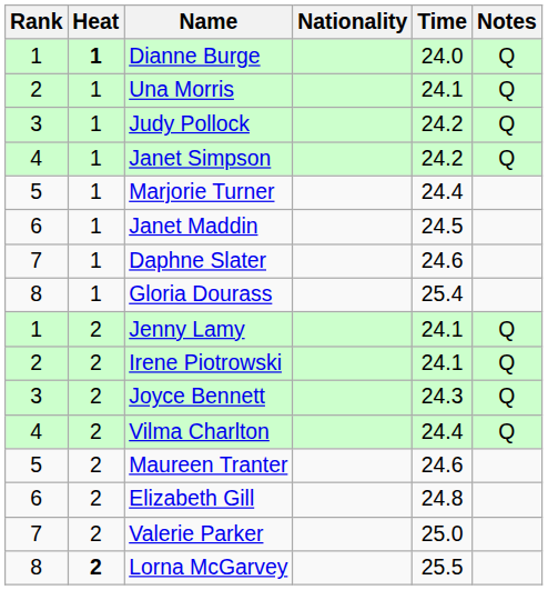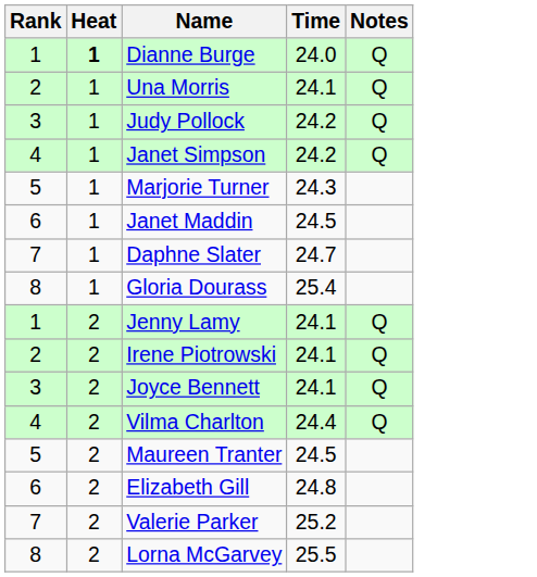 <table class="wikitable sortable" style="text-align:center;">
 <tr>
 <th scope="col">Rank</th>
 <th scope="col">Heat</th>
 <th scope="col">Name</th>
-<th scope="col">Nationality</th>
 <th scope="col">Time</th>
 <th scope="col">Notes</th>
 </tr>
 <tr style="background-color: #ccffcc;">
 <td>1</td>
 <td><strong>1</strong></td>
 <td style="text-align: left;"><a href='#'>Dianne Burge</a></td>
-<td style="text-align: left;"></td>
 <td>24.0</td>
 <td>Q</td>
 </tr>
 <tr style="background-color: #ccffcc;">
 <td>2</td>
 <td>1</td>
 <td style="text-align: left;"><a href='#'>Una Morris</a></td>
-<td style="text-align: left;"></td>
 <td>24.1</td>
 <td>Q</td>
 </tr>
 <tr style="background-color: #ccffcc;">
 <td>3</td>
 <td>1</td>
 <td style="text-align: left;"><a href='#'>Judy Pollock</a></td>
-<td style="text-align: left;"></td>
 <td>24.2</td>
 <td>Q</td>
 </tr>
 <tr style="background-color: #ccffcc;">
 <td>4</td>
 <td>1</td>
 <td style="text-align: left;"><a href='#'>Janet Simpson</a></td>
-<td style="text-align: left;"></td>
 <td>24.2</td>
 <td>Q</td>
 </tr>
 <tr>
 <td>5</td>
 <td>1</td>
 <td style="text-align: left;"><a href='#'>Marjorie Turner</a></td>
-<td style="text-align: left;"></td>
-<td>24.4</td>
+<td>24.3</td>
 <td></td>
 </tr>
 <tr>
 <td>6</td>
 <td>1</td>
 <td style="text-align: left;"><a href='#'>Janet Maddin</a></td>
-<td style="text-align: left;"></td>
 <td>24.5</td>
 <td></td>
 </tr>
 <tr>
 <td>7</td>
 <td>1</td>
 <td style="text-align: left;"><a href='#'>Daphne Slater</a></td>
-<td style="text-align: left;"></td>
-<td>24.6</td>
+<td>24.7</td>
 <td></td>
 </tr>
 <tr>
 <td>8</td>
 <td>1</td>
 <td style="text-align: left;"><a href='#'>Gloria Dourass</a></td>
-<td style="text-align: left;"></td>
 <td>25.4</td>
 <td></td>
 </tr>
 <tr style="background-color: #ccffcc;">
 <td>1</td>
 <td>2</td>
 <td style="text-align: left;"><a href='#'>Jenny Lamy</a></td>
-<td style="text-align: left;"></td>
 <td>24.1</td>
 <td>Q</td>
 </tr>
 <tr style="background-color: #ccffcc;">
 <td>2</td>
 <td>2</td>
 <td style="text-align: left;"><a href='#'>Irene Piotrowski</a></td>
-<td style="text-align: left;"></td>
 <td>24.1</td>
 <td>Q</td>
 </tr>
 <tr style="background-color: #ccffcc;">
 <td>3</td>
 <td>2</td>
 <td style="text-align: left;"><a href='#'>Joyce Bennett</a></td>
-<td style="text-align: left;"></td>
-<td>24.3</td>
+<td>24.1</td>
 <td>Q</td>
 </tr>
 <tr style="background-color: #ccffcc;">
 <td>4</td>
 <td>2</td>
 <td style="text-align: left;"><a href='#'>Vilma Charlton</a></td>
-<td style="text-align: left;"></td>
 <td>24.4</td>
 <td>Q</td>
 </tr>
 <tr>
 <td>5</td>
 <td>2</td>
 <td style="text-align: left;"><a href='#'>Maureen Tranter</a></td>
-<td style="text-align: left;"></td>
-<td>24.6</td>
+<td>24.5</td>
 <td></td>
 </tr>
 <tr>
 <td>6</td>
 <td>2</td>
 <td style="text-align: left;"><a href='#'>Elizabeth Gill</a></td>
-<td style="text-align: left;"></td>
 <td>24.8</td>
 <td></td>
 </tr>
 <tr>
 <td>7</td>
 <td>2</td>
 <td style="text-align: left;"><a href='#'>Valerie Parker</a></td>
-<td style="text-align: left;"></td>
-<td>25.0</td>
+<td>25.2</td>
 <td></td>
 </tr>
 <tr>
 <td>8</td>
-<td><strong>2</strong></td>
+<td>2</td>
 <td style="text-align: left;"><a href='#'>Lorna McGarvey</a></td>
-<td style="text-align: left;"></td>
 <td>25.5</td>
 <td></td>
 </tr>
 </table>
